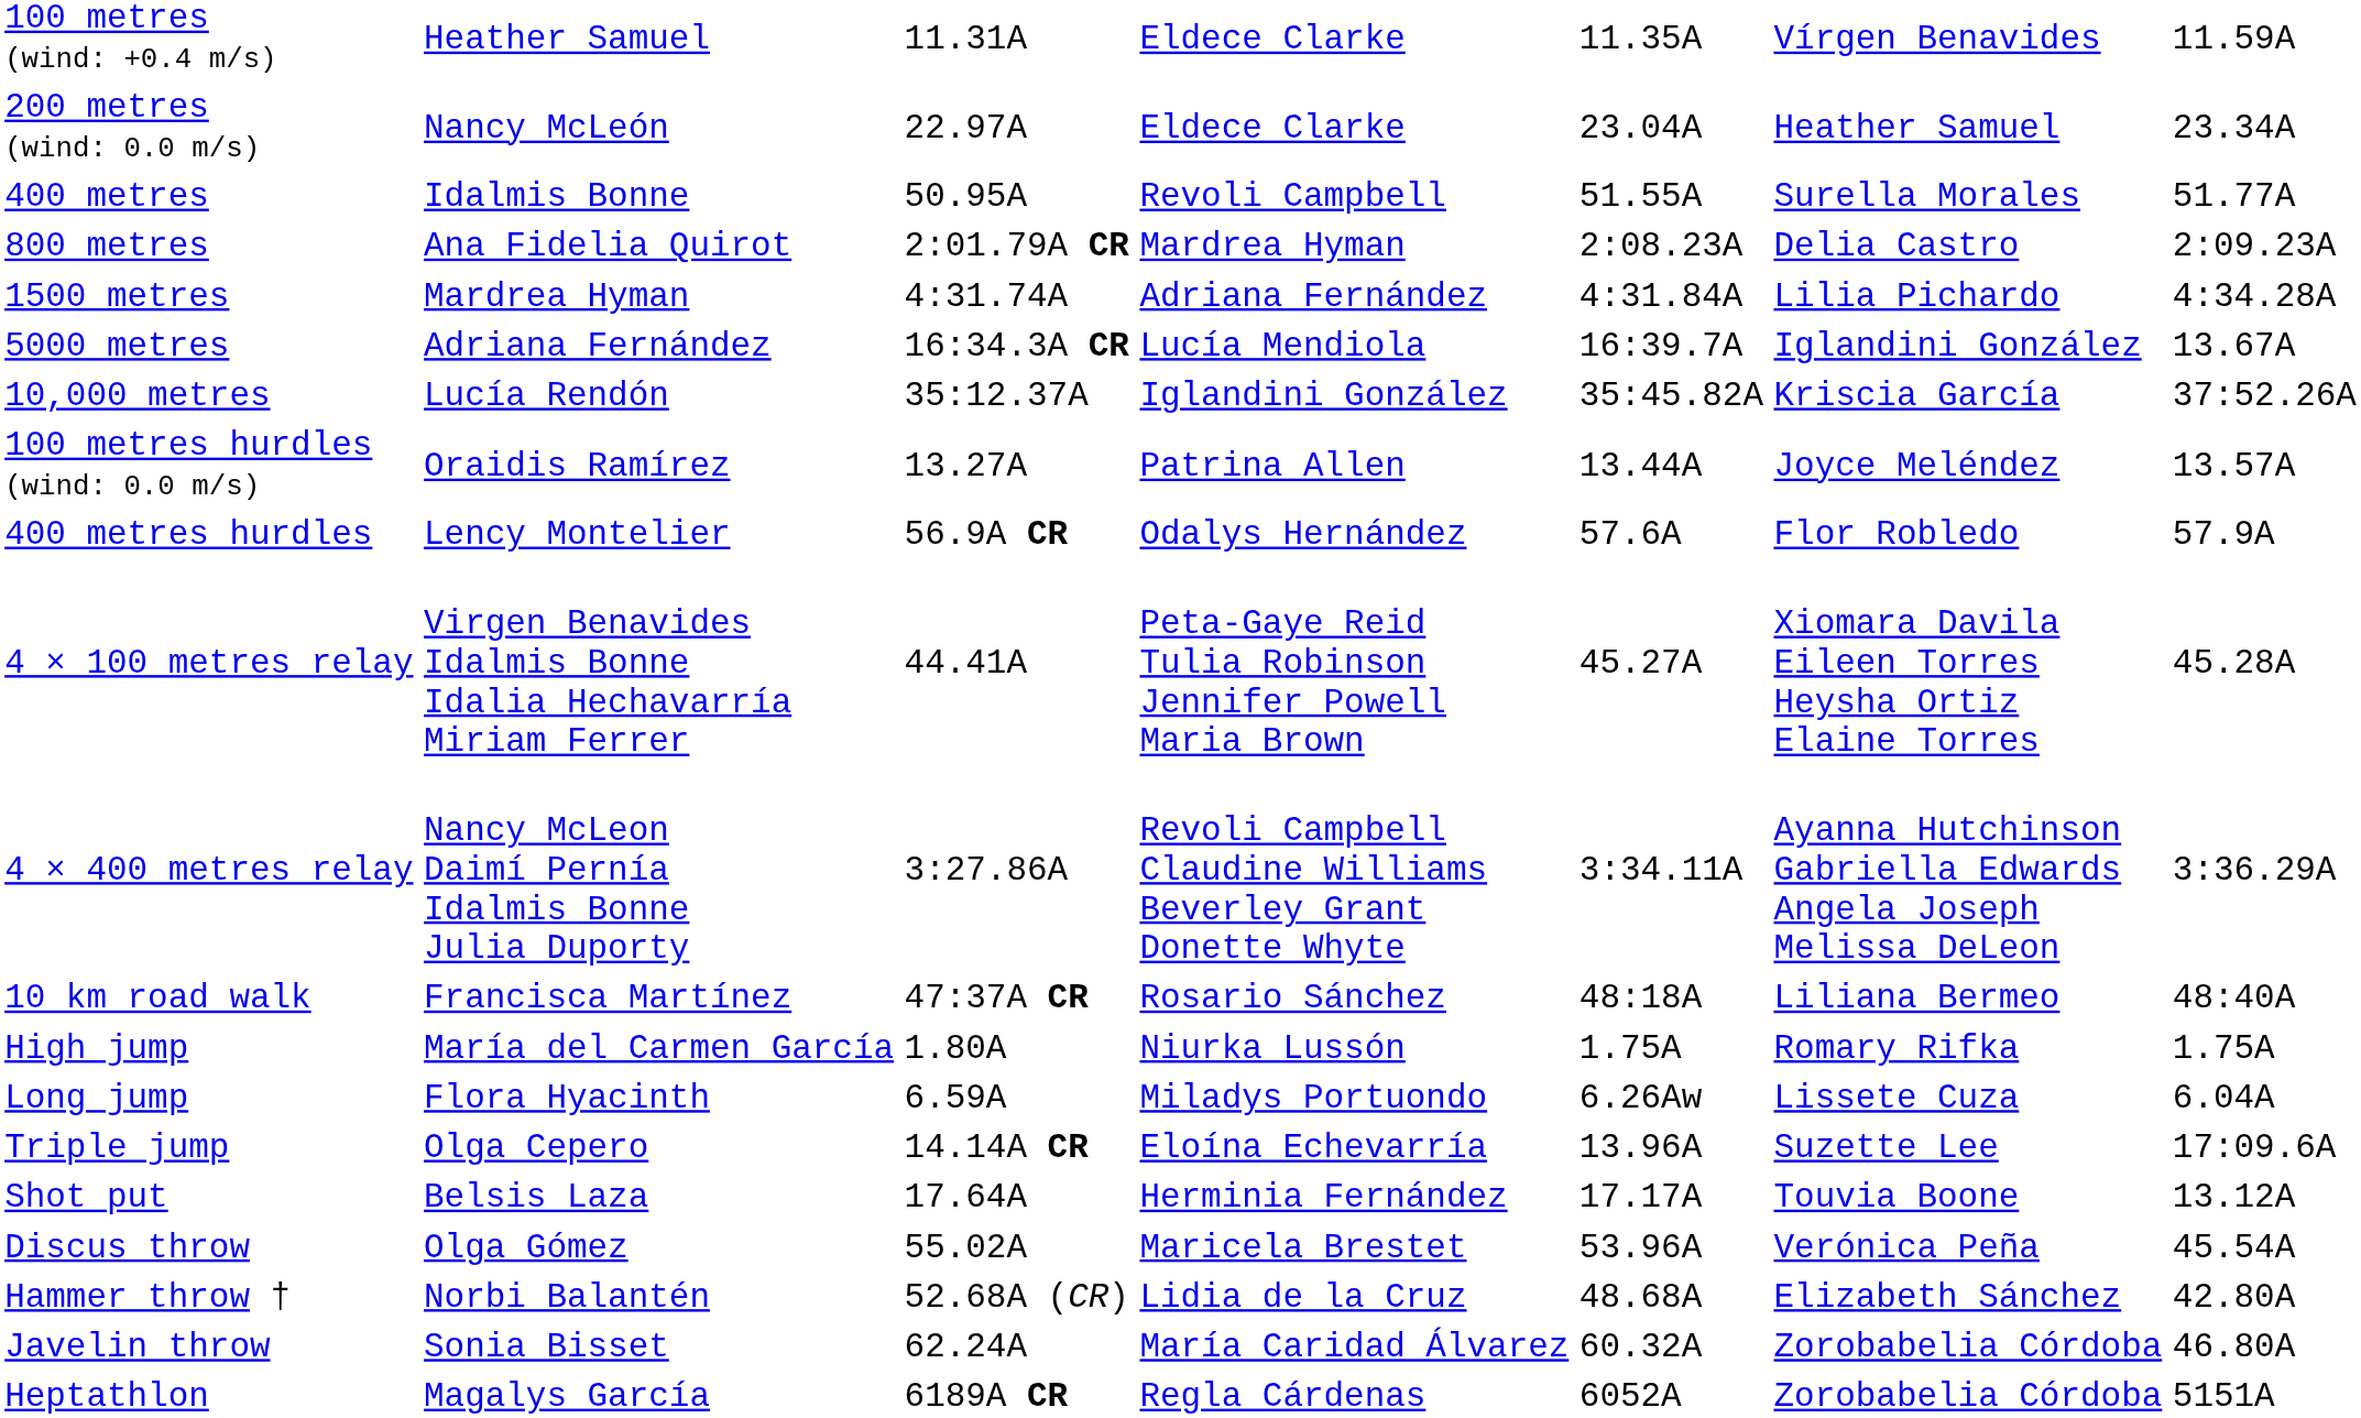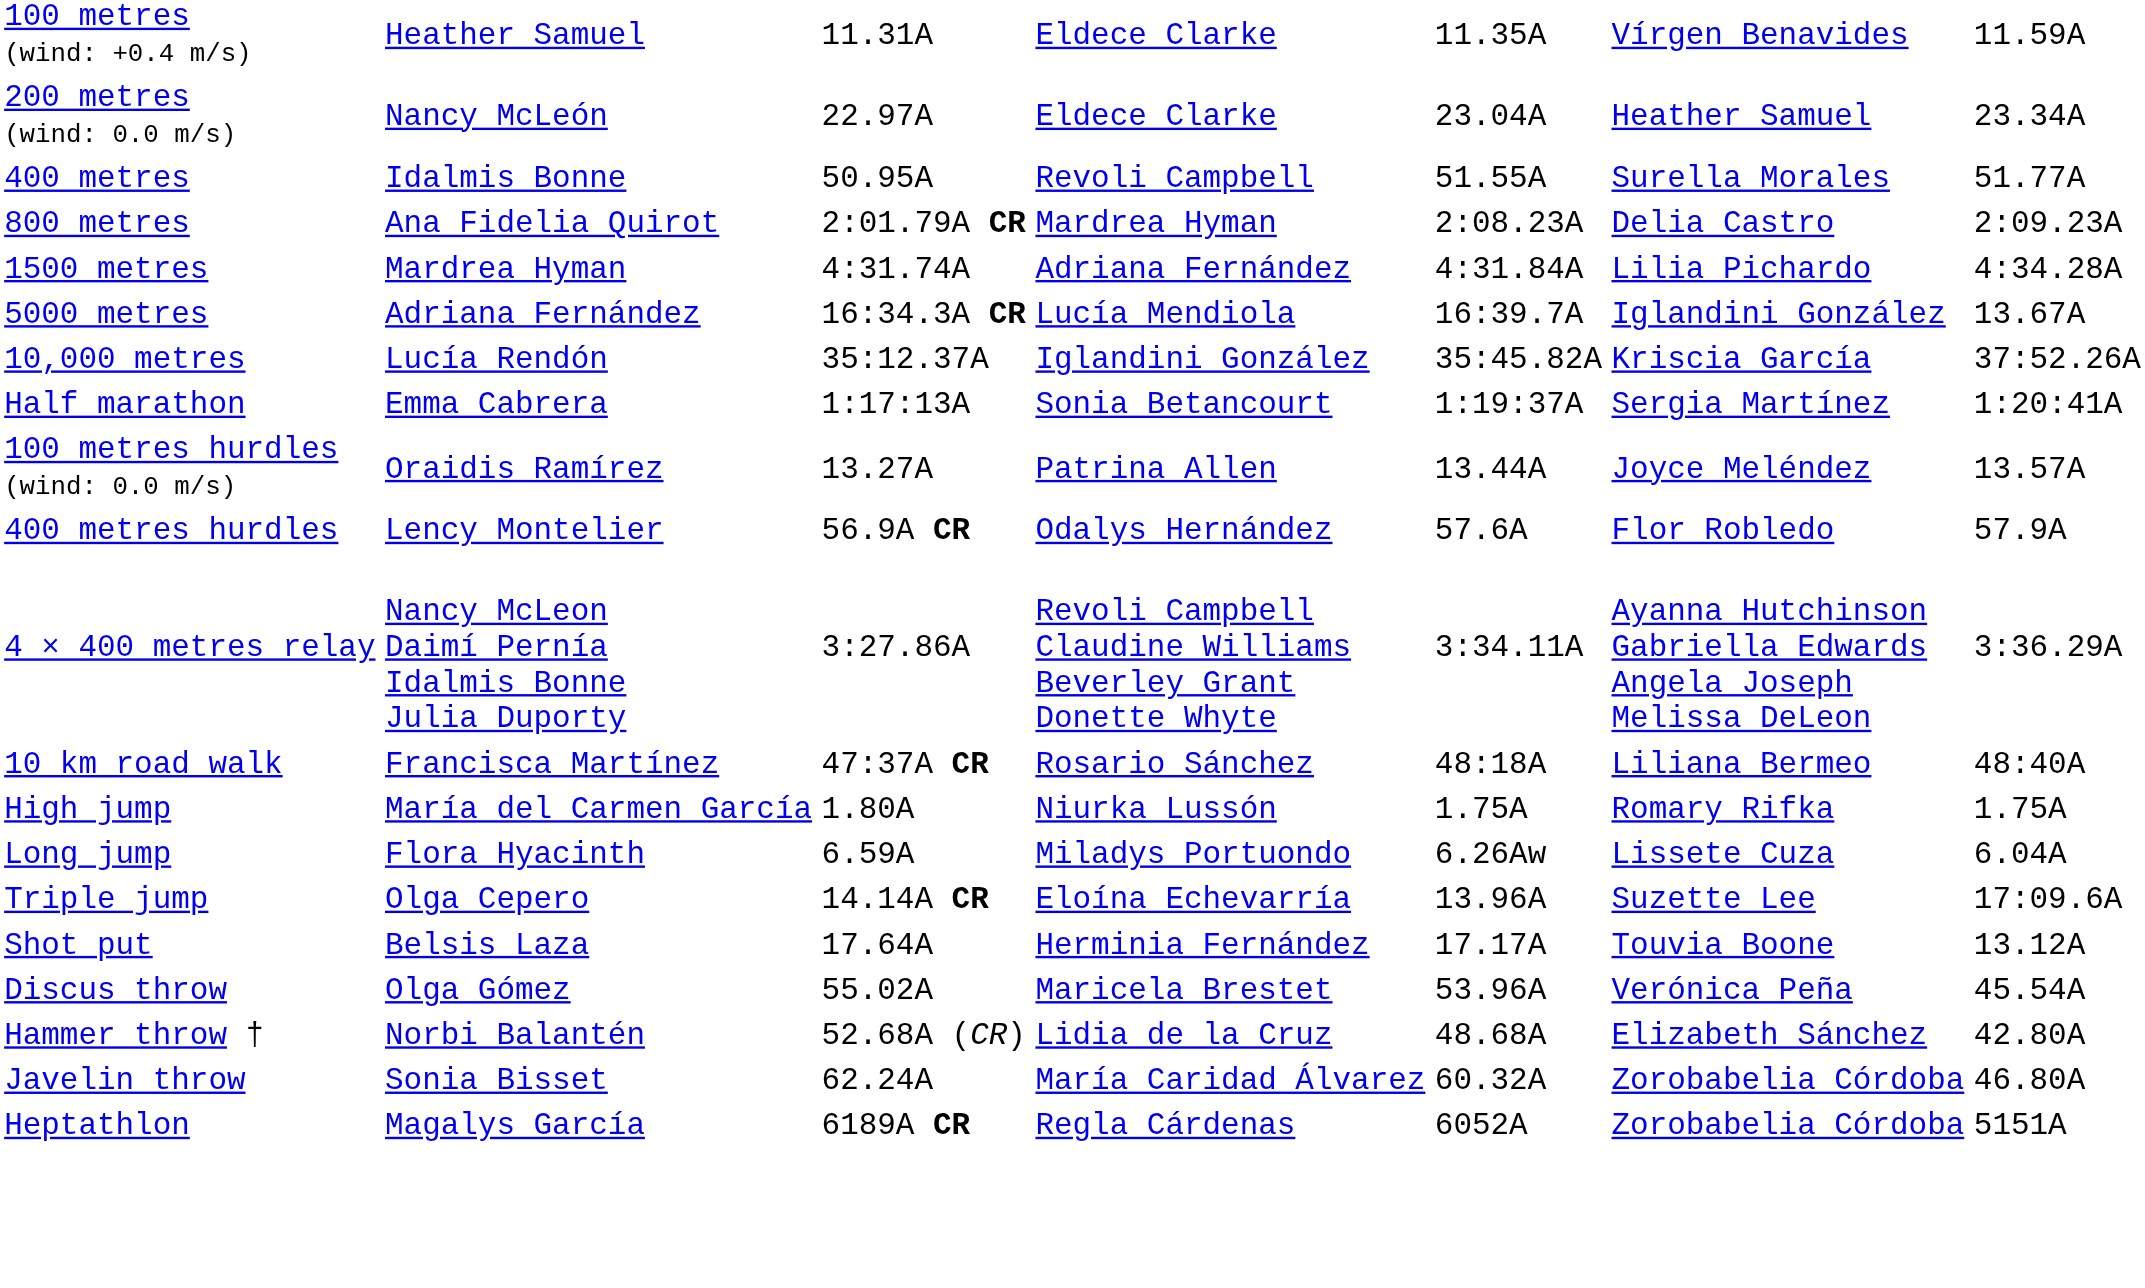 <table>
 <tr>
 <td><a href='#'>100 metres</a><br><small>(wind: +0.4 m/s)</small></td>
 <td><a href='#'>Heather Samuel</a><br> </td>
 <td>11.31A</td>
 <td><a href='#'>Eldece Clarke</a><br> </td>
 <td>11.35A</td>
 <td><a href='#'>Vírgen Benavides</a><br> </td>
 <td>11.59A</td>
 </tr>
 <tr>
 <td><a href='#'>200 metres</a><br><small>(wind: 0.0 m/s)</small></td>
 <td><a href='#'>Nancy McLeón</a><br> </td>
 <td>22.97A</td>
 <td><a href='#'>Eldece Clarke</a><br> </td>
 <td>23.04A</td>
 <td><a href='#'>Heather Samuel</a><br> </td>
 <td>23.34A</td>
 </tr>
 <tr>
 <td><a href='#'>400 metres</a></td>
 <td><a href='#'>Idalmis Bonne</a><br> </td>
 <td>50.95A</td>
 <td><a href='#'>Revoli Campbell</a><br> </td>
 <td>51.55A</td>
 <td><a href='#'>Surella Morales</a><br> </td>
 <td>51.77A</td>
 </tr>
 <tr>
 <td><a href='#'>800 metres</a></td>
 <td><a href='#'>Ana Fidelia Quirot</a><br> </td>
 <td>2:01.79A <strong>CR</strong></td>
 <td><a href='#'>Mardrea Hyman</a><br> </td>
 <td>2:08.23A</td>
 <td><a href='#'>Delia Castro</a><br> </td>
 <td>2:09.23A</td>
 </tr>
 <tr>
 <td><a href='#'>1500 metres</a></td>
 <td><a href='#'>Mardrea Hyman</a><br> </td>
 <td>4:31.74A</td>
 <td><a href='#'>Adriana Fernández</a><br> </td>
 <td>4:31.84A</td>
 <td><a href='#'>Lilia Pichardo</a><br> </td>
 <td>4:34.28A</td>
 </tr>
 <tr>
 <td><a href='#'>5000 metres</a></td>
 <td><a href='#'>Adriana Fernández</a><br> </td>
 <td>16:34.3A <strong>CR</strong></td>
 <td><a href='#'>Lucía Mendiola</a><br> </td>
 <td>16:39.7A</td>
 <td><a href='#'>Iglandini González</a><br> </td>
 <td>13.67A</td>
 </tr>
 <tr>
 <td><a href='#'>10,000 metres</a></td>
 <td><a href='#'>Lucía Rendón</a><br> </td>
 <td>35:12.37A</td>
 <td><a href='#'>Iglandini González</a><br> </td>
 <td>35:45.82A</td>
 <td><a href='#'>Kriscia García</a><br> </td>
 <td>37:52.26A</td>
 </tr>
 <tr>
+<td><a href='#'>Half marathon</a></td>
+<td><a href='#'>Emma Cabrera</a><br> </td>
+<td>1:17:13A</td>
+<td><a href='#'>Sonia Betancourt</a><br> </td>
+<td>1:19:37A</td>
+<td><a href='#'>Sergia Martínez</a><br> </td>
+<td>1:20:41A</td>
+</tr>
+<tr>
 <td><a href='#'>100 metres hurdles</a><br><small>(wind: 0.0 m/s)</small></td>
 <td><a href='#'>Oraidis Ramírez</a><br> </td>
 <td>13.27A</td>
 <td><a href='#'>Patrina Allen</a><br> </td>
 <td>13.44A</td>
 <td><a href='#'>Joyce Meléndez</a><br> </td>
 <td>13.57A</td>
 </tr>
 <tr>
 <td><a href='#'>400 metres hurdles</a></td>
 <td><a href='#'>Lency Montelier</a><br> </td>
 <td>56.9A <strong>CR</strong></td>
 <td><a href='#'>Odalys Hernández</a><br> </td>
 <td>57.6A</td>
 <td><a href='#'>Flor Robledo</a><br> </td>
 <td>57.9A</td>
-</tr>
-<tr>
-<td><a href='#'>4 × 100 metres relay</a></td>
-<td><br><a href='#'>Virgen Benavides</a><br><a href='#'>Idalmis Bonne</a><br><a href='#'>Idalia Hechavarría</a><br><a href='#'>Miriam Ferrer</a></td>
-<td>44.41A</td>
-<td><br><a href='#'>Peta-Gaye Reid</a><br><a href='#'>Tulia Robinson</a><br><a href='#'>Jennifer Powell</a><br><a href='#'>Maria Brown</a></td>
-<td>45.27A</td>
-<td><br><a href='#'>Xiomara Davila</a><br><a href='#'>Eileen Torres</a><br><a href='#'>Heysha Ortiz</a><br><a href='#'>Elaine Torres</a></td>
-<td>45.28A</td>
 </tr>
 <tr>
 <td><a href='#'>4 × 400 metres relay</a></td>
 <td><br><a href='#'>Nancy McLeon</a><br><a href='#'>Daimí Pernía</a><br><a href='#'>Idalmis Bonne</a><br><a href='#'>Julia Duporty</a></td>
 <td>3:27.86A</td>
 <td><br><a href='#'>Revoli Campbell</a><br><a href='#'>Claudine Williams</a><br><a href='#'>Beverley Grant</a><br><a href='#'>Donette Whyte</a></td>
 <td>3:34.11A</td>
 <td><br><a href='#'>Ayanna Hutchinson</a><br><a href='#'>Gabriella Edwards</a><br><a href='#'>Angela Joseph</a><br><a href='#'>Melissa DeLeon</a></td>
 <td>3:36.29A</td>
 </tr>
 <tr>
 <td><a href='#'>10 km road walk</a></td>
 <td><a href='#'>Francisca Martínez</a><br> </td>
 <td>47:37A  <strong>CR</strong></td>
 <td><a href='#'>Rosario Sánchez</a><br> </td>
 <td>48:18A</td>
 <td><a href='#'>Liliana Bermeo</a><br> </td>
 <td>48:40A</td>
 </tr>
 <tr>
 <td><a href='#'>High jump</a></td>
 <td><a href='#'>María del Carmen García</a><br> </td>
 <td>1.80A</td>
 <td><a href='#'>Niurka Lussón</a><br> </td>
 <td>1.75A</td>
 <td><a href='#'>Romary Rifka</a><br> </td>
 <td>1.75A</td>
 </tr>
 <tr>
 <td><a href='#'>Long jump</a></td>
 <td><a href='#'>Flora Hyacinth</a><br> </td>
 <td>6.59A</td>
 <td><a href='#'>Miladys Portuondo</a><br> </td>
 <td>6.26Aw</td>
 <td><a href='#'>Lissete Cuza</a><br> </td>
 <td>6.04A</td>
 </tr>
 <tr>
 <td><a href='#'>Triple jump</a></td>
 <td><a href='#'>Olga Cepero</a><br> </td>
 <td>14.14A <strong>CR</strong></td>
 <td><a href='#'>Eloína Echevarría</a><br> </td>
 <td>13.96A</td>
 <td><a href='#'>Suzette Lee</a><br> </td>
 <td>17:09.6A</td>
 </tr>
 <tr>
 <td><a href='#'>Shot put</a></td>
 <td><a href='#'>Belsis Laza</a><br> </td>
 <td>17.64A</td>
 <td><a href='#'>Herminia Fernández</a><br> </td>
 <td>17.17A</td>
 <td><a href='#'>Touvia Boone</a><br> </td>
 <td>13.12A</td>
 </tr>
 <tr>
 <td><a href='#'>Discus throw</a></td>
 <td><a href='#'>Olga Gómez</a><br> </td>
 <td>55.02A</td>
 <td><a href='#'>Maricela Brestet</a><br> </td>
 <td>53.96A</td>
 <td><a href='#'>Verónica Peña</a><br> </td>
 <td>45.54A</td>
 </tr>
 <tr>
 <td><a href='#'>Hammer throw</a> †</td>
 <td><a href='#'>Norbi Balantén</a><br> </td>
 <td>52.68A (<em>CR</em>)</td>
 <td><a href='#'>Lidia de la Cruz</a><br> </td>
 <td>48.68A</td>
 <td><a href='#'>Elizabeth Sánchez</a><br> </td>
 <td>42.80A</td>
 </tr>
 <tr>
 <td><a href='#'>Javelin throw</a></td>
 <td><a href='#'>Sonia Bisset</a><br> </td>
 <td>62.24A</td>
 <td><a href='#'>María Caridad Álvarez</a><br> </td>
 <td>60.32A</td>
 <td><a href='#'>Zorobabelia Córdoba</a><br> </td>
 <td>46.80A</td>
 </tr>
 <tr>
 <td><a href='#'>Heptathlon</a></td>
 <td><a href='#'>Magalys García</a><br> </td>
 <td>6189A <strong>CR</strong></td>
 <td><a href='#'>Regla Cárdenas</a><br> </td>
 <td>6052A</td>
 <td><a href='#'>Zorobabelia Córdoba</a><br> </td>
 <td>5151A</td>
 </tr>
 </table>
